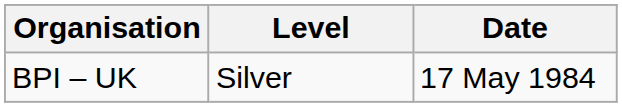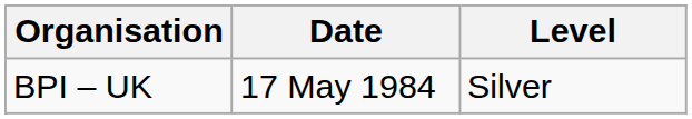 <table class="wikitable">
 <tr>
 <th align="left" style="width:100px;">Organisation</th>
+<th align="left" style="width:100px;">Date</th>
 <th align="left" style="width:100px;">Level</th>
-<th align="left" style="width:100px;">Date</th>
 </tr>
 <tr>
 <td align="left" style="width:100px;">BPI – UK</td>
+<td align="left" style="width:100px;">17 May 1984</td>
 <td align="left" style="width:100px;">Silver</td>
-<td align="left" style="width:100px;">17 May 1984</td>
 </tr>
 </table>
